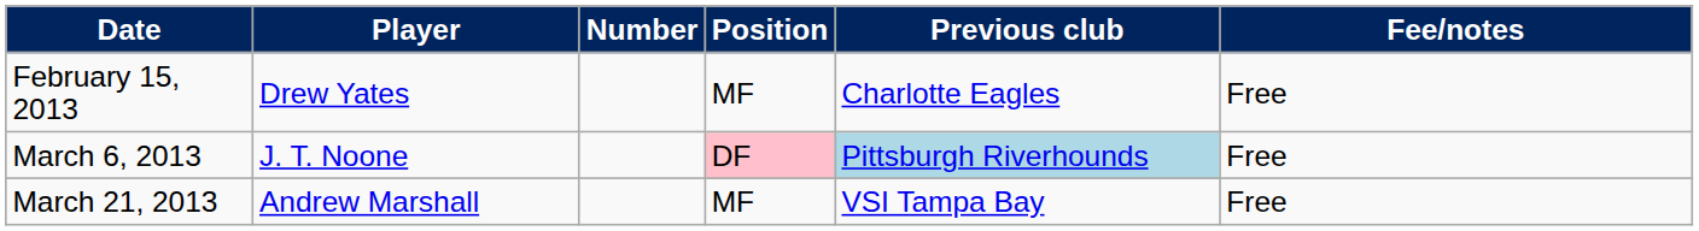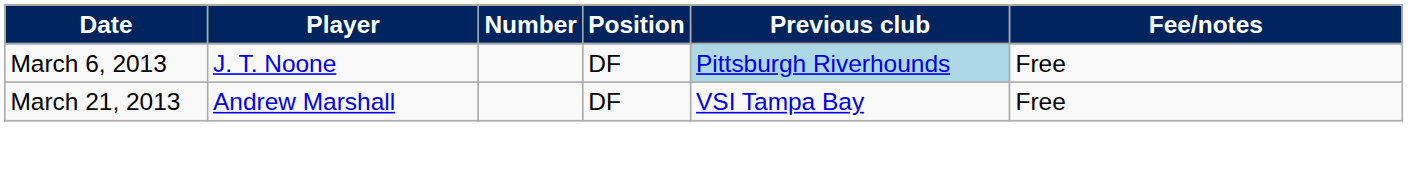 <table class="wikitable" style="text-align:left; font-size:95%;">
 <tr>
 <th style="color:white; background:#00245D; width:125px;">Date</th>
 <th style="color:white; background:#00245D; width:170px;">Player</th>
 <th style="color:white; background:#00245D; width:50px;">Number</th>
 <th style="color:white; background:#00245D; width:50px;">Position</th>
 <th style="color:white; background:#00245D; width:200px;">Previous club</th>
 <th style="color:white; background:#00245D; width:250px;">Fee/notes</th>
 </tr>
 <tr>
-<td>February 15, 2013</td>
-<td> <a href='#'>Drew Yates</a></td>
-<td></td>
-<td>MF</td>
-<td> <a href='#'>Charlotte Eagles</a></td>
-<td>Free</td>
-</tr>
-<tr>
 <td>March 6, 2013</td>
 <td> <a href='#'>J. T. Noone</a></td>
 <td></td>
-<td style="background: pink;">DF</td>
+<td>DF</td>
 <td style="background: lightblue;"> <a href='#'>Pittsburgh Riverhounds</a></td>
 <td>Free</td>
 </tr>
 <tr>
 <td>March 21, 2013</td>
 <td> <a href='#'>Andrew Marshall</a></td>
 <td></td>
-<td>MF</td>
+<td>DF</td>
 <td> <a href='#'>VSI Tampa Bay</a></td>
 <td>Free</td>
 </tr>
 </table>
